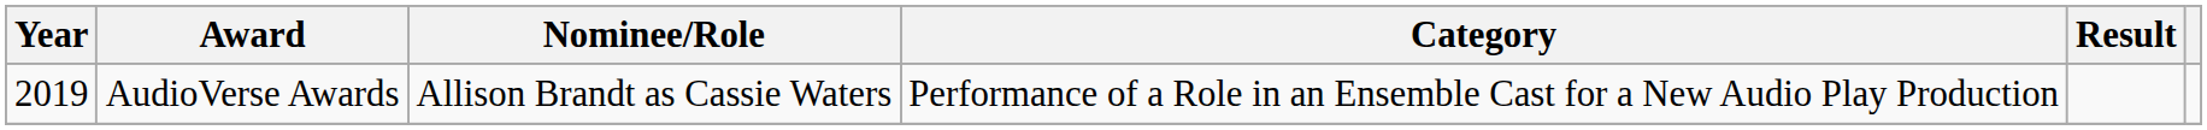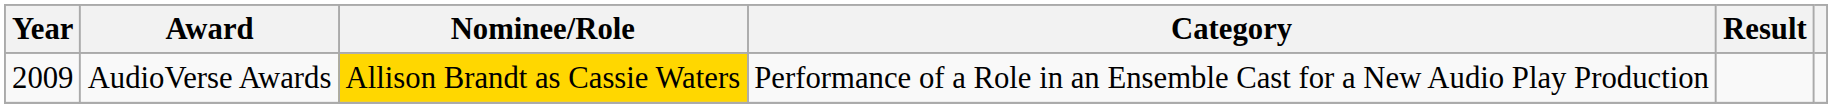 <table class="wikitable sortable">
 <tr>
 <th>Year</th>
 <th>Award</th>
 <th>Nominee/Role</th>
 <th>Category</th>
 <th>Result</th>
 <th></th>
 </tr>
 <tr>
-<td>2019</td>
+<td>2009</td>
 <td>AudioVerse Awards</td>
-<td>Allison Brandt as Cassie Waters</td>
+<td style="background: gold;">Allison Brandt as Cassie Waters</td>
 <td>Performance of a Role in an Ensemble Cast for a New Audio Play Production</td>
 <td></td>
 <td align="center"></td>
 </tr>
 <tr>
 </tr>
 </table>
